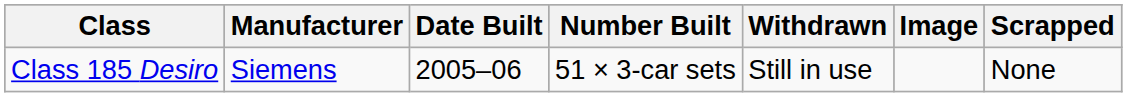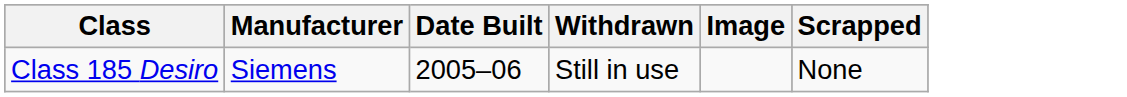 <table class="sort wikitable sortable">
 <tr>
 <th>Class</th>
 <th>Manufacturer</th>
 <th>Date Built</th>
-<th>Number Built</th>
 <th>Withdrawn</th>
 <th>Image</th>
 <th>Scrapped</th>
 </tr>
 <tr>
 <td><a href='#'>Class 185 <em>Desiro</em></a></td>
 <td><a href='#'>Siemens</a></td>
 <td>2005–06</td>
-<td>51 × 3-car sets</td>
 <td>Still in use</td>
 <td></td>
 <td>None</td>
 </tr>
 </table>
